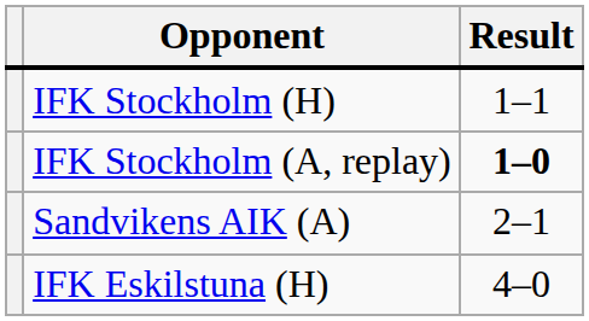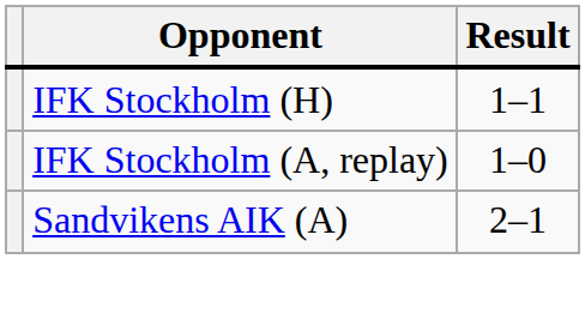 <table class="wikitable plainrowheaders" style="text-align:center;margin-left:1em;float:right;clear:right;min-width:226px">
 <tr>
 <th scope="col"></th>
 <th scope="col">Opponent</th>
 <th scope="col">Result</th>
 </tr>
 <tr style="border-top:2px solid black">
 <th scope="row" style="text-align:center"></th>
 <td align="left"><a href='#'>IFK Stockholm</a> (H)</td>
 <td>1–1</td>
 </tr>
 <tr>
 <th scope="row" style="text-align:center"></th>
 <td align="left"><a href='#'>IFK Stockholm</a> (A, replay)</td>
-<td><strong>1–0</strong></td>
+<td>1–0</td>
 </tr>
 <tr>
 <th scope="row" style="text-align:center"></th>
 <td align="left"><a href='#'>Sandvikens AIK</a> (A)</td>
 <td>2–1</td>
 </tr>
-<tr>
-<th scope="row" style="text-align:center"></th>
-<td align="left"><a href='#'>IFK Eskilstuna</a> (H)</td>
-<td>4–0</td>
-</tr>
 </table>
